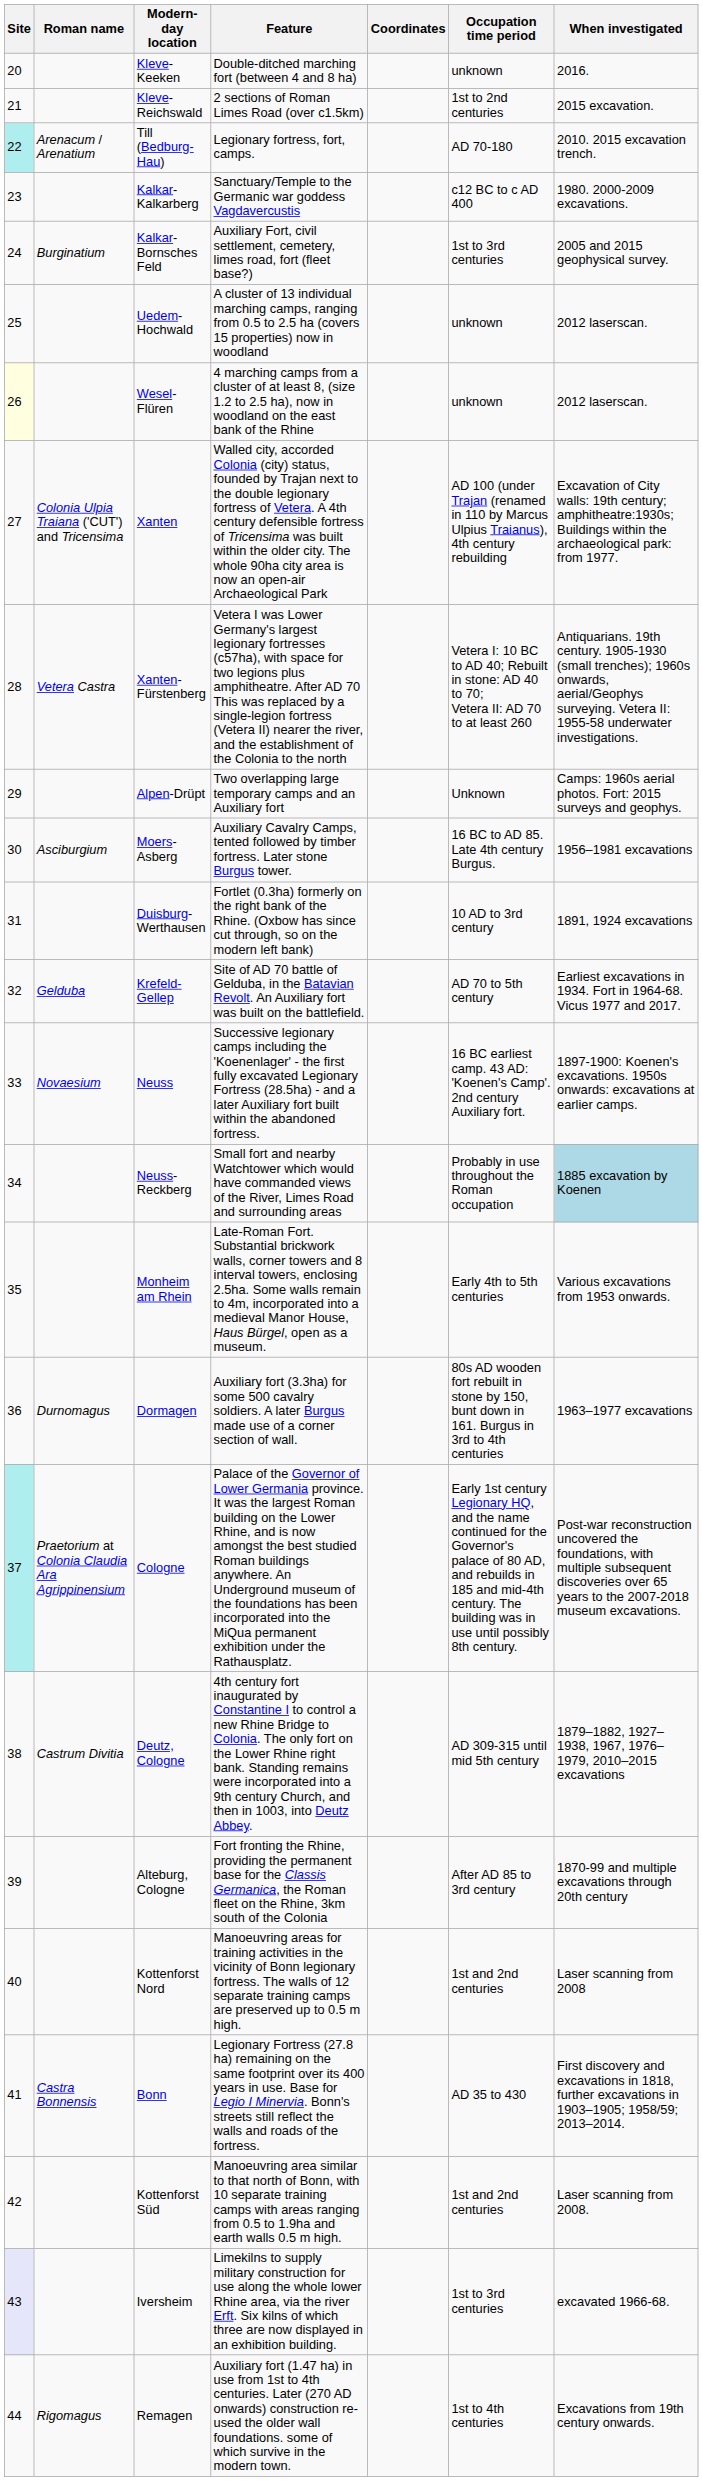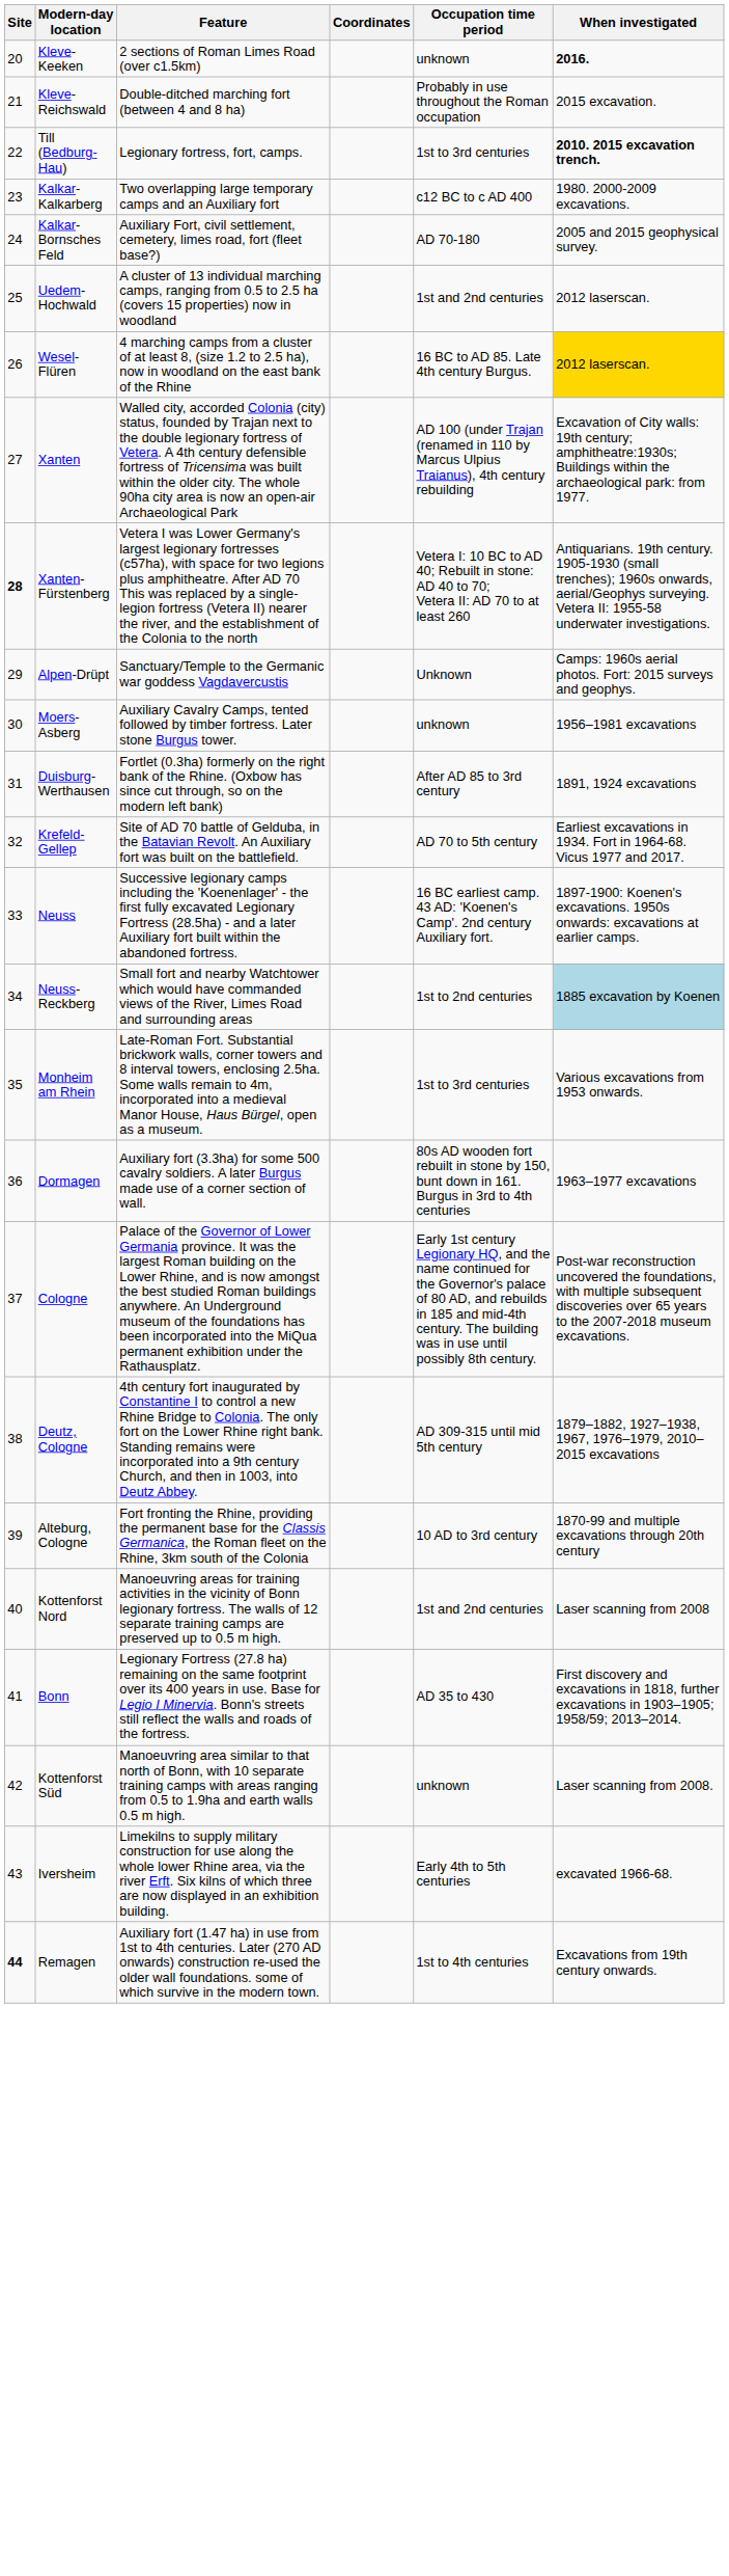 <table class="wikitable">
 <tr>
 <th>Site</th>
-<th>Roman name</th>
 <th>Modern-day location</th>
 <th>Feature</th>
 <th>Coordinates</th>
 <th>Occupation time period</th>
 <th>When investigated</th>
 </tr>
 <tr>
 <td>20</td>
-<td></td>
 <td><a href='#'>Kleve</a>-Keeken</td>
-<td>Double-ditched marching fort (between 4 and 8 ha)</td>
+<td>2 sections of Roman Limes Road (over c1.5km)</td>
 <td></td>
 <td>unknown</td>
-<td>2016.</td>
+<td><strong>2016.</strong></td>
 </tr>
 <tr>
 <td>21</td>
+<td><a href='#'>Kleve</a>-Reichswald</td>
+<td>Double-ditched marching fort (between 4 and 8 ha)</td>
 <td></td>
-<td><a href='#'>Kleve</a>-Reichswald</td>
-<td>2 sections of Roman Limes Road (over c1.5km)</td>
-<td></td>
-<td>1st to 2nd centuries</td>
+<td>Probably in use throughout the Roman occupation</td>
 <td>2015 excavation.</td>
 </tr>
 <tr>
-<td style="background: paleturquoise;">22</td>
-<td><em>Arenacum</em> / <em>Arenatium</em></td>
+<td>22</td>
 <td>Till (<a href='#'>Bedburg-Hau</a>)</td>
 <td>Legionary fortress, fort, camps.</td>
 <td></td>
-<td>AD 70-180</td>
-<td>2010. 2015 excavation trench.</td>
+<td>1st to 3rd centuries</td>
+<td><strong>2010. 2015 excavation trench.</strong></td>
 </tr>
 <tr>
 <td>23</td>
-<td></td>
 <td><a href='#'>Kalkar</a>-Kalkarberg</td>
-<td>Sanctuary/Temple to the Germanic war goddess <a href='#'>Vagdavercustis</a></td>
+<td>Two overlapping large temporary camps and an Auxiliary fort</td>
 <td></td>
 <td>c12 BC to c AD 400</td>
 <td>1980. 2000-2009 excavations.</td>
 </tr>
 <tr>
 <td>24</td>
-<td><em>Burginatium</em></td>
 <td><a href='#'>Kalkar</a>-Bornsches Feld</td>
 <td>Auxiliary Fort, civil settlement, cemetery, limes road, fort (fleet base?)</td>
 <td></td>
-<td>1st to 3rd centuries</td>
+<td>AD 70-180</td>
 <td>2005 and 2015 geophysical survey.</td>
 </tr>
 <tr>
 <td>25</td>
-<td></td>
 <td><a href='#'>Uedem</a>-Hochwald</td>
 <td>A cluster of 13 individual marching camps, ranging from 0.5 to 2.5 ha (covers 15 properties) now in woodland</td>
 <td></td>
-<td>unknown</td>
+<td>1st and 2nd centuries</td>
 <td>2012 laserscan.</td>
 </tr>
 <tr>
-<td style="background: lightyellow;">26</td>
-<td></td>
+<td>26</td>
 <td><a href='#'>Wesel</a>-Flüren</td>
 <td>4 marching camps from a cluster of at least 8, (size 1.2 to 2.5 ha), now in woodland on the east bank of the Rhine</td>
 <td></td>
-<td>unknown</td>
-<td>2012 laserscan.</td>
+<td>16 BC to AD 85. Late 4th century Burgus.</td>
+<td style="background: gold;">2012 laserscan.</td>
 </tr>
 <tr>
 <td>27</td>
-<td><em><a href='#'>Colonia Ulpia Traiana</a></em> ('CUT') and <em>Tricensima</em></td>
 <td><a href='#'>Xanten</a></td>
 <td>Walled city, accorded <a href='#'>Colonia</a> (city) status, founded by Trajan next to the double legionary fortress of <a href='#'>Vetera</a>. A 4th century defensible fortress of <em>Tricensima</em> was built within the older city. The whole 90ha city area is now an open-air Archaeological Park</td>
 <td></td>
 <td>AD 100 (under <a href='#'>Trajan</a> (renamed in 110 by Marcus Ulpius <a href='#'>Traianus</a>), 4th century rebuilding</td>
 <td>Excavation of City walls: 19th century; amphitheatre:1930s; Buildings within the archaeological park: from 1977.</td>
 </tr>
 <tr>
-<td>28</td>
-<td><em><a href='#'>Vetera</a> Castra</em></td>
+<td><strong>28</strong></td>
 <td><a href='#'>Xanten</a>-Fürstenberg</td>
 <td>Vetera I was Lower Germany's largest legionary fortresses (c57ha), with space for two legions plus amphitheatre. After AD 70 This was replaced by a single-legion fortress (Vetera II) nearer the river, and the establishment of the Colonia to the north</td>
 <td></td>
 <td>Vetera I: 10 BC to AD 40; Rebuilt in stone: AD 40 to 70; <br>Vetera II: AD 70 to at least 260</td>
 <td>Antiquarians. 19th century. 1905-1930 (small trenches); 1960s onwards, aerial/Geophys surveying. Vetera II: 1955-58 underwater investigations.</td>
 </tr>
 <tr>
 <td>29</td>
-<td></td>
 <td><a href='#'>Alpen</a>-Drüpt</td>
-<td>Two overlapping large temporary camps and an Auxiliary fort</td>
+<td>Sanctuary/Temple to the Germanic war goddess <a href='#'>Vagdavercustis</a></td>
 <td></td>
 <td>Unknown</td>
 <td>Camps: 1960s aerial photos. Fort: 2015 surveys and geophys.</td>
 </tr>
 <tr>
 <td>30</td>
-<td><em>Asciburgium</em></td>
 <td><a href='#'>Moers</a>-Asberg</td>
 <td>Auxiliary Cavalry Camps, tented followed by timber fortress. Later stone <a href='#'>Burgus</a> tower.</td>
 <td></td>
-<td>16 BC to AD 85. Late 4th century Burgus.</td>
+<td>unknown</td>
 <td>1956–1981 excavations</td>
 </tr>
 <tr>
 <td>31</td>
-<td></td>
 <td><a href='#'>Duisburg</a>-Werthausen</td>
 <td>Fortlet (0.3ha) formerly on the right bank of the Rhine. (Oxbow has since cut through, so on the modern left bank)</td>
 <td></td>
-<td>10 AD to 3rd century</td>
+<td>After AD 85 to 3rd century</td>
 <td>1891, 1924 excavations</td>
 </tr>
 <tr>
 <td>32</td>
-<td><em><a href='#'>Gelduba</a></em></td>
 <td><a href='#'>Krefeld-Gellep</a></td>
 <td>Site of AD 70 battle of Gelduba, in the <a href='#'>Batavian Revolt</a>. An Auxiliary fort was built on the battlefield.</td>
 <td></td>
 <td>AD 70 to 5th century</td>
 <td>Earliest excavations in 1934. Fort in 1964-68. Vicus 1977 and 2017.</td>
 </tr>
 <tr>
 <td>33</td>
-<td><em><a href='#'>Novaesium</a></em></td>
 <td><a href='#'>Neuss</a></td>
 <td>Successive legionary camps including the 'Koenenlager' - the first fully excavated Legionary Fortress (28.5ha) - and a later Auxiliary fort built within the abandoned fortress.</td>
 <td></td>
 <td>16 BC earliest camp. 43 AD: 'Koenen's Camp'. 2nd century Auxiliary fort.</td>
 <td>1897-1900: Koenen's excavations. 1950s onwards: excavations at earlier camps.</td>
 </tr>
 <tr>
 <td>34</td>
-<td></td>
 <td><a href='#'>Neuss</a>-Reckberg</td>
 <td>Small fort and nearby Watchtower which would have commanded views of the River, Limes Road and surrounding areas</td>
 <td></td>
-<td>Probably in use throughout the Roman occupation</td>
+<td>1st to 2nd centuries</td>
 <td style="background: lightblue;">1885 excavation by Koenen</td>
 </tr>
 <tr>
 <td>35</td>
-<td></td>
 <td><a href='#'>Monheim am Rhein</a></td>
 <td>Late-Roman Fort. Substantial brickwork walls, corner towers and 8 interval towers, enclosing 2.5ha. Some walls remain to 4m, incorporated into a medieval Manor House, <em>Haus Bürgel</em>, open as a museum.</td>
 <td></td>
-<td>Early 4th to 5th centuries</td>
+<td>1st to 3rd centuries</td>
 <td>Various excavations from 1953 onwards.</td>
 </tr>
 <tr>
 <td>36</td>
-<td><em>Durnomagus</em></td>
 <td><a href='#'>Dormagen</a></td>
 <td>Auxiliary fort (3.3ha) for some 500 cavalry soldiers. A later <a href='#'>Burgus</a> made use of a corner section of wall.</td>
 <td></td>
 <td>80s AD wooden fort rebuilt in stone by 150, bunt down in 161. Burgus in 3rd to 4th centuries</td>
 <td>1963–1977 excavations</td>
 </tr>
 <tr>
-<td style="background: paleturquoise;">37</td>
-<td><em>Praetorium</em> at <em><a href='#'>Colonia Claudia Ara Agrippinensium</a></em></td>
+<td>37</td>
 <td><a href='#'>Cologne</a></td>
 <td>Palace of the <a href='#'> Governor of Lower Germania</a> province. It was the largest Roman building on the Lower Rhine, and is now amongst the best studied Roman buildings anywhere. An Underground museum of the foundations has been incorporated into the MiQua permanent exhibition under the Rathausplatz.</td>
 <td></td>
 <td>Early 1st century <a href='#'>Legionary HQ</a>, and the name continued for the Governor's palace of 80 AD, and rebuilds in 185 and mid-4th century. The building was in use until possibly 8th century.</td>
 <td>Post-war reconstruction uncovered the foundations, with multiple subsequent discoveries over 65 years to the 2007-2018 museum excavations.</td>
 </tr>
 <tr>
 <td>38</td>
-<td><em>Castrum Divitia</em></td>
 <td><a href='#'>Deutz, Cologne</a></td>
 <td>4th century fort inaugurated by <a href='#'>Constantine I</a> to control a new Rhine Bridge to <a href='#'>Colonia</a>. The only fort on the Lower Rhine right bank. Standing remains were incorporated into a 9th century Church, and then in 1003, into <a href='#'>Deutz Abbey</a>.</td>
 <td></td>
 <td>AD 309-315 until mid 5th century</td>
 <td>1879–1882, 1927–1938, 1967, 1976–1979, 2010–2015 excavations</td>
 </tr>
 <tr>
 <td>39</td>
-<td></td>
 <td>Alteburg, Cologne</td>
 <td>Fort fronting the Rhine, providing the permanent base for the <em><a href='#'>Classis Germanica</a></em>, the Roman fleet on the Rhine, 3km south of the Colonia</td>
 <td></td>
-<td>After AD 85 to 3rd century</td>
+<td>10 AD to 3rd century</td>
 <td>1870-99 and multiple excavations through 20th century</td>
 </tr>
 <tr>
 <td>40</td>
-<td></td>
 <td>Kottenforst Nord</td>
 <td>Manoeuvring areas for training activities in the vicinity of Bonn legionary fortress. The walls of 12 separate training camps are preserved up to 0.5 m high.</td>
 <td></td>
 <td>1st and 2nd centuries</td>
 <td>Laser scanning from 2008</td>
 </tr>
 <tr>
 <td>41</td>
-<td><em><a href='#'>Castra Bonnensis</a></em></td>
 <td><a href='#'>Bonn</a></td>
 <td>Legionary Fortress (27.8 ha) remaining on the same footprint over its 400 years in use. Base for <em><a href='#'>Legio I Minervia</a></em>. Bonn's streets still reflect the walls and roads of the fortress.</td>
 <td></td>
 <td>AD 35 to 430</td>
 <td>First discovery and excavations in 1818, further excavations in 1903–1905; 1958/59; 2013–2014.</td>
 </tr>
 <tr>
 <td>42</td>
-<td></td>
 <td>Kottenforst Süd</td>
 <td>Manoeuvring area similar to that north of Bonn, with 10 separate training camps with areas ranging from 0.5 to 1.9ha and earth walls 0.5 m high.</td>
 <td></td>
-<td>1st and 2nd centuries</td>
+<td>unknown</td>
 <td>Laser scanning from 2008.</td>
 </tr>
 <tr>
-<td style="background: lavender;">43</td>
-<td></td>
+<td>43</td>
 <td>Iversheim</td>
 <td>Limekilns to supply military construction for use along the whole lower Rhine area, via the river <a href='#'>Erft</a>. Six kilns of which three are now displayed in an exhibition building.</td>
 <td></td>
-<td>1st to 3rd centuries</td>
+<td>Early 4th to 5th centuries</td>
 <td>excavated 1966-68.</td>
 </tr>
 <tr>
-<td>44</td>
-<td><em>Rigomagus</em></td>
+<td><strong>44</strong></td>
 <td>Remagen</td>
 <td>Auxiliary fort (1.47 ha) in use from 1st to 4th centuries. Later (270 AD onwards) construction re-used the older wall foundations. some of which survive in the modern town.</td>
 <td></td>
 <td>1st to 4th centuries</td>
 <td>Excavations from 19th century onwards.</td>
 </tr>
 </table>
